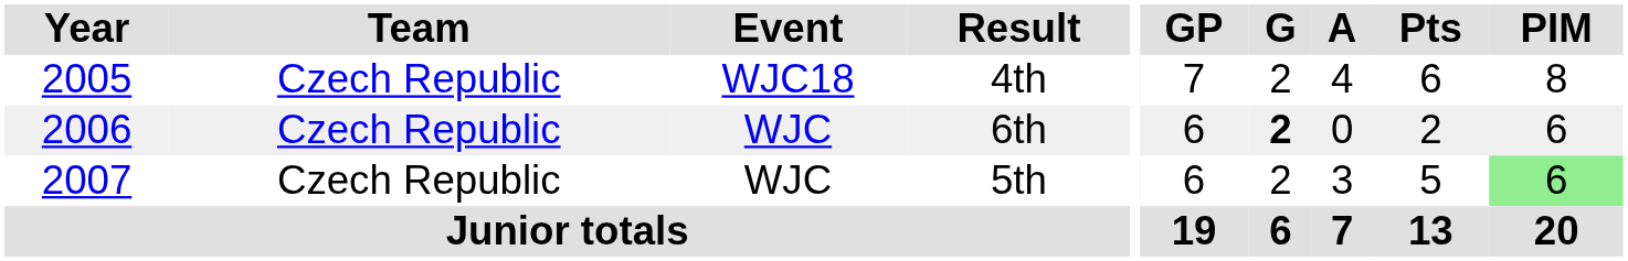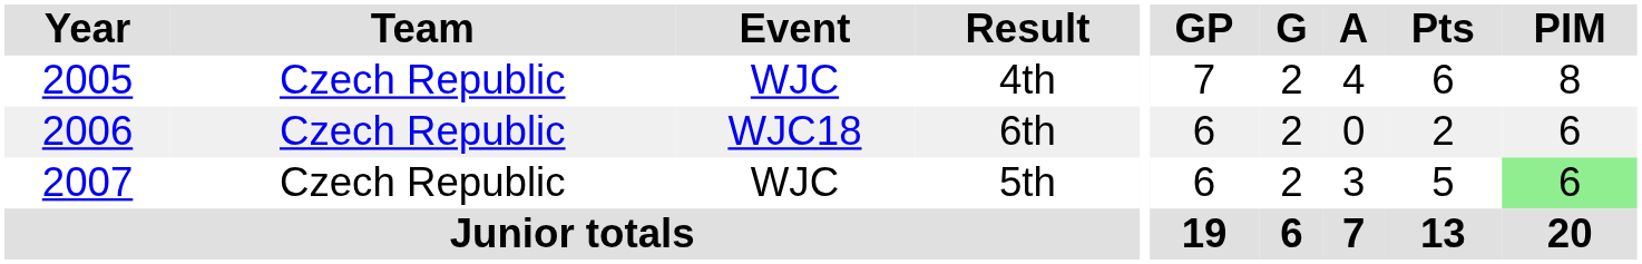 <table border="0" cellpadding="1" cellspacing="0" ID="Table3" style="text-align:center; width:40em">
 <tr ALIGN="center" bgcolor="#e0e0e0">
 <th>Year</th>
 <th>Team</th>
 <th>Event</th>
 <th>Result</th>
 <th rowspan="99" bgcolor="#ffffff"></th>
 <th>GP</th>
 <th>G</th>
 <th>A</th>
 <th>Pts</th>
 <th>PIM</th>
 </tr>
 <tr>
 <td><a href='#'>2005</a></td>
 <td><a href='#'>Czech Republic</a></td>
-<td><a href='#'>WJC18</a></td>
+<td><a href='#'>WJC</a></td>
 <td>4th</td>
 <td>7</td>
 <td>2</td>
 <td>4</td>
 <td>6</td>
 <td>8</td>
 </tr>
 <tr bgcolor="#f0f0f0">
 <td><a href='#'>2006</a></td>
 <td><a href='#'>Czech Republic</a></td>
-<td><a href='#'>WJC</a></td>
+<td><a href='#'>WJC18</a></td>
 <td>6th</td>
 <td>6</td>
-<td><strong>2</strong></td>
+<td>2</td>
 <td>0</td>
 <td>2</td>
 <td>6</td>
 </tr>
 <tr>
 <td><a href='#'>2007</a></td>
 <td>Czech Republic</td>
 <td>WJC</td>
 <td>5th</td>
 <td>6</td>
 <td>2</td>
 <td>3</td>
 <td>5</td>
 <td style="background: lightgreen;">6</td>
 </tr>
 <tr bgcolor="#e0e0e0">
 <th colspan="4">Junior totals</th>
 <th>19</th>
 <th>6</th>
 <th>7</th>
 <th>13</th>
 <th>20</th>
 </tr>
 </table>
